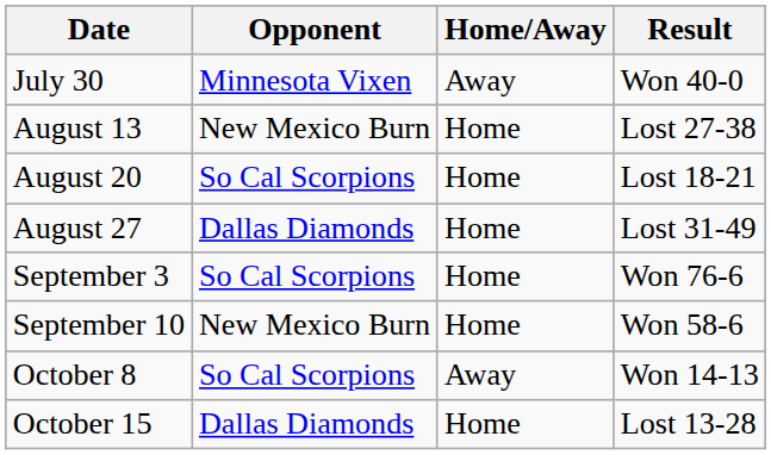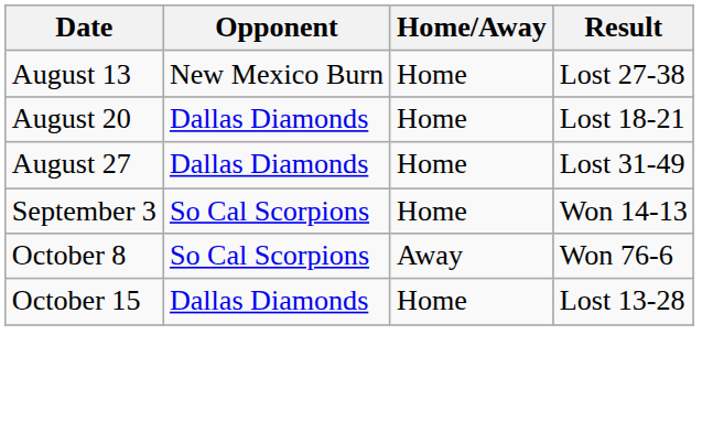 <table class="wikitable">
 <tr>
 <th>Date</th>
 <th>Opponent</th>
 <th>Home/Away</th>
 <th>Result</th>
-</tr>
-<tr>
-<td>July 30</td>
-<td><a href='#'>Minnesota Vixen</a></td>
-<td>Away</td>
-<td>Won 40-0</td>
 </tr>
 <tr>
 <td>August 13</td>
 <td>New Mexico Burn</td>
 <td>Home</td>
 <td>Lost 27-38</td>
 </tr>
 <tr>
 <td>August 20</td>
-<td><a href='#'>So Cal Scorpions</a></td>
+<td><a href='#'>Dallas Diamonds</a></td>
 <td>Home</td>
 <td>Lost 18-21</td>
 </tr>
 <tr>
 <td>August 27</td>
 <td><a href='#'>Dallas Diamonds</a></td>
 <td>Home</td>
 <td>Lost 31-49</td>
 </tr>
 <tr>
 <td>September 3</td>
 <td><a href='#'>So Cal Scorpions</a></td>
 <td>Home</td>
-<td>Won 76-6</td>
-</tr>
-<tr>
-<td>September 10</td>
-<td>New Mexico Burn</td>
-<td>Home</td>
-<td>Won 58-6</td>
+<td>Won 14-13</td>
 </tr>
 <tr>
 <td>October 8</td>
 <td><a href='#'>So Cal Scorpions</a></td>
 <td>Away</td>
-<td>Won 14-13</td>
+<td>Won 76-6</td>
 </tr>
 <tr>
 <td>October 15</td>
 <td><a href='#'>Dallas Diamonds</a></td>
 <td>Home</td>
 <td>Lost 13-28</td>
 </tr>
 </table>
